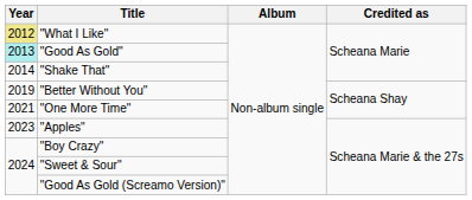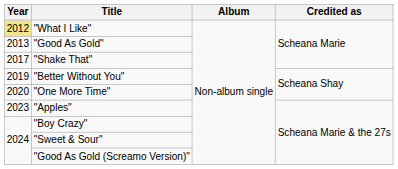 <table class="wikitable">
 <tr>
 <th>Year</th>
 <th>Title</th>
 <th>Album</th>
 <th>Credited as</th>
 </tr>
 <tr>
 <td style="background: khaki;">2012</td>
 <td>"What I Like"</td>
 <td rowspan="9">Non-album single</td>
 <td rowspan="3">Scheana Marie</td>
 </tr>
 <tr>
-<td style="background: paleturquoise;">2013</td>
+<td>2013</td>
 <td>"Good As Gold"</td>
 </tr>
 <tr>
-<td>2014</td>
+<td>2017</td>
 <td>"Shake That"</td>
 </tr>
 <tr>
 <td>2019</td>
 <td>"Better Without You"</td>
 <td rowspan="2">Scheana Shay</td>
 </tr>
 <tr>
-<td>2021</td>
+<td>2020</td>
 <td>"One More Time"</td>
 </tr>
 <tr>
 <td>2023</td>
 <td>"Apples"</td>
 <td rowspan="4">Scheana Marie & the 27s</td>
 </tr>
 <tr>
 <td rowspan="3">2024</td>
 <td>"Boy Crazy"</td>
 </tr>
 <tr>
 <td>"Sweet & Sour"</td>
 </tr>
 <tr>
 <td>"Good As Gold (Screamo Version)"</td>
 </tr>
 </table>
